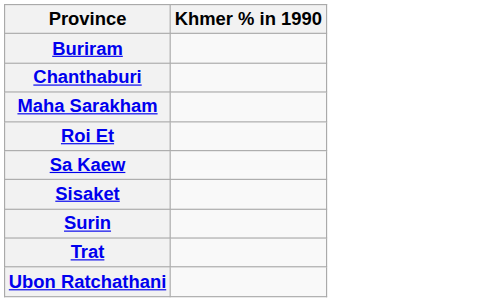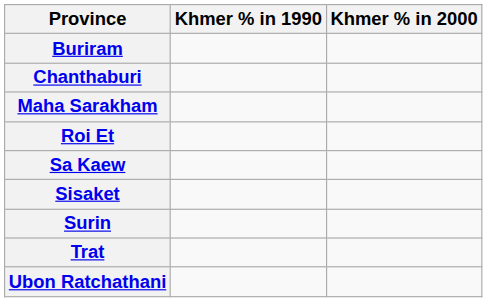 <table class="wikitable sortable">
 <tr>
 <th>Province</th>
 <th>Khmer % in 1990</th>
+<th>Khmer % in 2000<br></th>
 </tr>
 <tr>
 <th><a href='#'>Buriram</a></th>
+<td></td>
 <td></td>
 </tr>
 <tr>
 <th><a href='#'>Chanthaburi</a></th>
 <td></td>
+<td></td>
 </tr>
 <tr>
 <th><a href='#'>Maha Sarakham</a></th>
+<td></td>
 <td></td>
 </tr>
 <tr>
 <th><a href='#'>Roi Et</a></th>
 <td></td>
+<td></td>
 </tr>
 <tr>
 <th><a href='#'>Sa Kaew</a></th>
+<td></td>
 <td></td>
 </tr>
 <tr>
 <th><a href='#'>Sisaket</a></th>
 <td></td>
+<td></td>
 </tr>
 <tr>
 <th><a href='#'>Surin</a></th>
+<td></td>
 <td></td>
 </tr>
 <tr>
 <th><a href='#'>Trat</a></th>
 <td></td>
+<td></td>
 </tr>
 <tr>
 <th><a href='#'>Ubon Ratchathani</a></th>
 <td></td>
+<td></td>
 </tr>
 </table>
